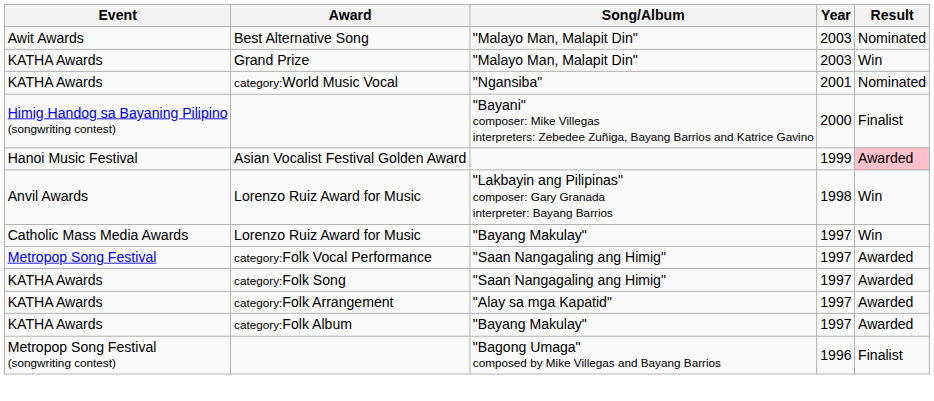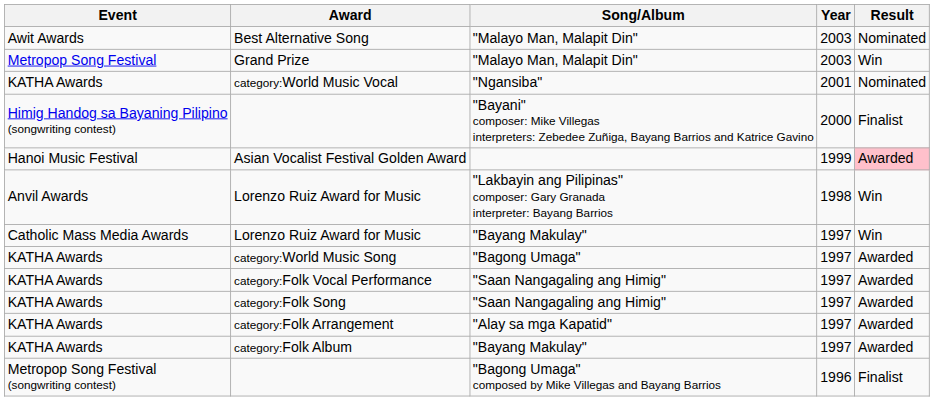 <table class="wikitable">
 <tr>
 <th>Event</th>
 <th>Award</th>
 <th>Song/Album</th>
 <th>Year</th>
 <th>Result</th>
 </tr>
 <tr>
 <td>Awit Awards</td>
 <td>Best Alternative Song</td>
 <td>"Malayo Man, Malapit Din"</td>
 <td>2003</td>
 <td>Nominated</td>
 </tr>
 <tr>
-<td>KATHA Awards</td>
+<td><a href='#'>Metropop Song Festival</a></td>
 <td>Grand Prize</td>
 <td>"Malayo Man, Malapit Din"</td>
 <td>2003</td>
 <td>Win</td>
 </tr>
 <tr>
 <td>KATHA Awards </td>
 <td><small>category:</small>World Music Vocal</td>
 <td>"Ngansiba"</td>
 <td>2001</td>
 <td>Nominated</td>
 </tr>
 <tr>
 <td><a href='#'>Himig Handog sa Bayaning Pilipino</a> <br><small>(songwriting contest)</small></td>
 <td></td>
 <td>"Bayani" <br><small>composer: Mike Villegas<br> interpreters: Zebedee Zuñiga, Bayang Barrios and Katrice Gavino</small></td>
 <td>2000</td>
 <td>Finalist</td>
 </tr>
 <tr>
 <td>Hanoi Music Festival</td>
 <td>Asian Vocalist Festival Golden Award</td>
 <td></td>
 <td>1999</td>
 <td style="background: pink;">Awarded</td>
 </tr>
 <tr>
 <td>Anvil Awards</td>
 <td>Lorenzo Ruiz Award for Music</td>
 <td>"Lakbayin ang Pilipinas" <br><small>composer: Gary Granada<br> interpreter: Bayang Barrios</small></td>
 <td>1998</td>
 <td>Win</td>
 </tr>
 <tr>
 <td>Catholic Mass Media Awards</td>
 <td>Lorenzo Ruiz Award for Music</td>
 <td>"Bayang Makulay"</td>
 <td>1997</td>
 <td>Win</td>
 </tr>
 <tr>
-<td><a href='#'>Metropop Song Festival</a></td>
+<td>KATHA Awards </td>
+<td><small>category:</small>World Music Song<br></td>
+<td>"Bagong Umaga"</td>
+<td>1997</td>
+<td>Awarded</td>
+</tr>
+<tr>
+<td>KATHA Awards</td>
 <td><small>category:</small>Folk Vocal Performance</td>
 <td>"Saan Nangagaling ang Himig"</td>
 <td>1997</td>
 <td>Awarded</td>
 </tr>
 <tr>
 <td>KATHA Awards</td>
 <td><small>category:</small>Folk Song</td>
 <td>"Saan Nangagaling ang Himig"</td>
 <td>1997</td>
 <td>Awarded</td>
 </tr>
 <tr>
 <td>KATHA Awards</td>
 <td><small>category:</small>Folk Arrangement</td>
 <td>"Alay sa mga Kapatid"</td>
 <td>1997</td>
 <td>Awarded</td>
 </tr>
 <tr>
 <td>KATHA Awards</td>
 <td><small>category:</small>Folk Album</td>
 <td>"Bayang Makulay"</td>
 <td>1997</td>
 <td>Awarded</td>
 </tr>
 <tr>
 <td>Metropop Song Festival  <br><small>(songwriting contest)</small></td>
 <td></td>
 <td>"Bagong Umaga"  <br><small>composed by Mike Villegas and Bayang Barrios</small></td>
 <td>1996</td>
 <td>Finalist</td>
 </tr>
 </table>
